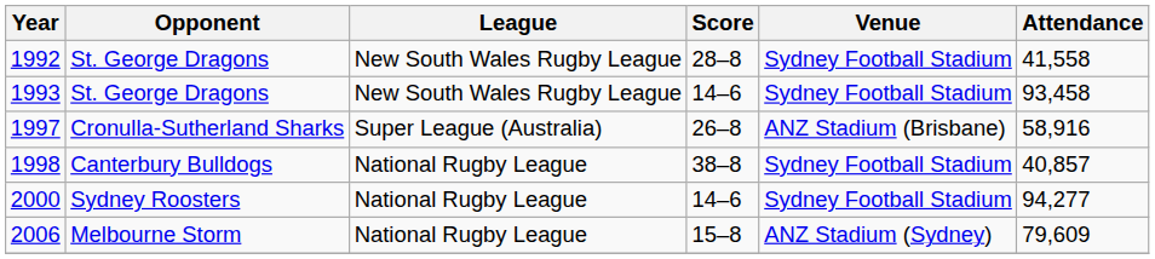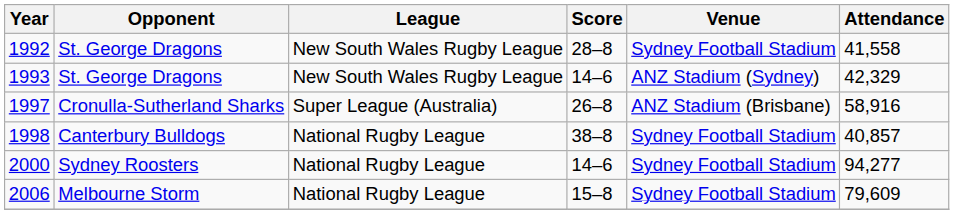 <table class="wikitable" style="text-align:left;">
 <tr>
 <th>Year</th>
 <th>Opponent</th>
 <th>League</th>
 <th>Score</th>
 <th>Venue</th>
 <th>Attendance</th>
 </tr>
 <tr>
 <td><a href='#'>1992</a></td>
 <td style="text-align:left;"> <a href='#'>St. George Dragons</a></td>
 <td>New South Wales Rugby League</td>
 <td>28–8</td>
 <td><a href='#'>Sydney Football Stadium</a></td>
 <td>41,558</td>
 </tr>
 <tr>
 <td><a href='#'>1993</a></td>
 <td style="text-align:left;"> <a href='#'>St. George Dragons</a></td>
 <td>New South Wales Rugby League</td>
 <td>14–6</td>
-<td><a href='#'>Sydney Football Stadium</a></td>
-<td>93,458</td>
+<td><a href='#'>ANZ Stadium</a> (<a href='#'>Sydney</a>)</td>
+<td>42,329</td>
 </tr>
 <tr>
 <td><a href='#'>1997</a></td>
 <td style="text-align:left;"> <a href='#'>Cronulla-Sutherland Sharks</a></td>
 <td>Super League (Australia)</td>
 <td>26–8</td>
 <td><a href='#'>ANZ Stadium</a> (Brisbane)</td>
 <td>58,916</td>
 </tr>
 <tr>
 <td><a href='#'>1998</a></td>
 <td style="text-align:left;"> <a href='#'>Canterbury Bulldogs</a></td>
 <td>National Rugby League</td>
 <td>38–8</td>
 <td><a href='#'>Sydney Football Stadium</a></td>
 <td>40,857</td>
 </tr>
 <tr>
 <td><a href='#'>2000</a></td>
 <td style="text-align:left;"> <a href='#'>Sydney Roosters</a></td>
 <td>National Rugby League</td>
 <td>14–6</td>
 <td><a href='#'>Sydney Football Stadium</a></td>
 <td>94,277</td>
 </tr>
 <tr>
 <td><a href='#'>2006</a></td>
 <td style="text-align:left;"> <a href='#'>Melbourne Storm</a></td>
 <td>National Rugby League</td>
 <td>15–8</td>
-<td><a href='#'>ANZ Stadium</a> (<a href='#'>Sydney</a>)</td>
+<td><a href='#'>Sydney Football Stadium</a></td>
 <td>79,609</td>
 </tr>
 <tr>
 </tr>
 </table>
